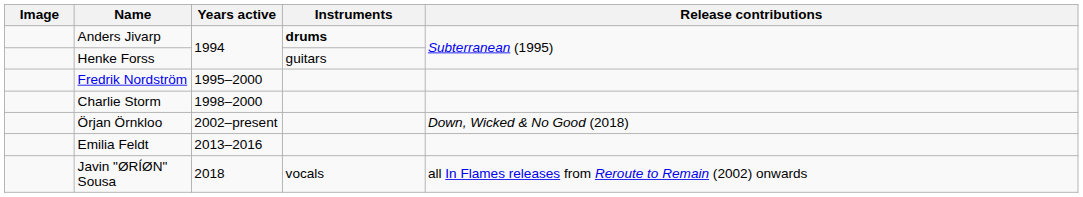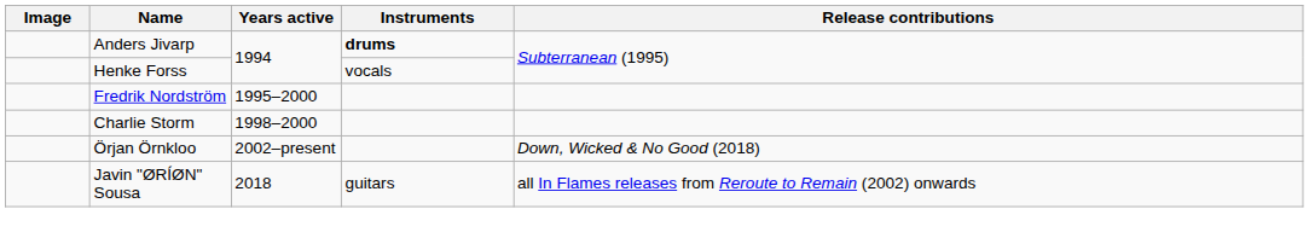 <table class="wikitable" width=100%>
 <tr>
 <th width="75">Image</th>
 <th width="130">Name</th>
 <th width="100">Years active</th>
 <th width="160">Instruments</th>
 <th>Release contributions</th>
 </tr>
 <tr>
 <td></td>
 <td>Anders Jivarp</td>
 <td rowspan="2">1994</td>
 <td><strong>drums</strong></td>
 <td rowspan="2"><em><a href='#'>Subterranean</a></em> (1995)</td>
 </tr>
 <tr>
 <td></td>
 <td>Henke Forss</td>
-<td>guitars</td>
+<td>vocals</td>
 </tr>
 <tr>
 <td></td>
 <td><a href='#'>Fredrik Nordström</a></td>
 <td>1995–2000</td>
 <td></td>
 <td></td>
 </tr>
 <tr>
 <td></td>
 <td>Charlie Storm</td>
 <td>1998–2000</td>
 <td></td>
 <td></td>
 </tr>
 <tr>
 <td></td>
 <td>Örjan Örnkloo</td>
 <td>2002–present</td>
 <td></td>
 <td><em>Down, Wicked & No Good</em> (2018)</td>
 </tr>
 <tr>
 <td></td>
-<td>Emilia Feldt</td>
-<td>2013–2016</td>
-<td></td>
-<td></td>
-</tr>
-<tr>
-<td></td>
 <td>Javin "ØRÍØN" Sousa</td>
 <td>2018</td>
-<td>vocals</td>
+<td>guitars</td>
 <td>all <a href='#'>In Flames releases</a> from <em><a href='#'>Reroute to Remain</a></em> (2002) onwards</td>
 </tr>
 </table>
